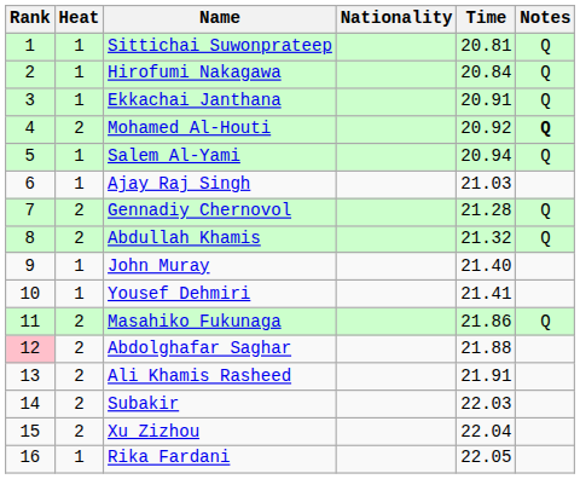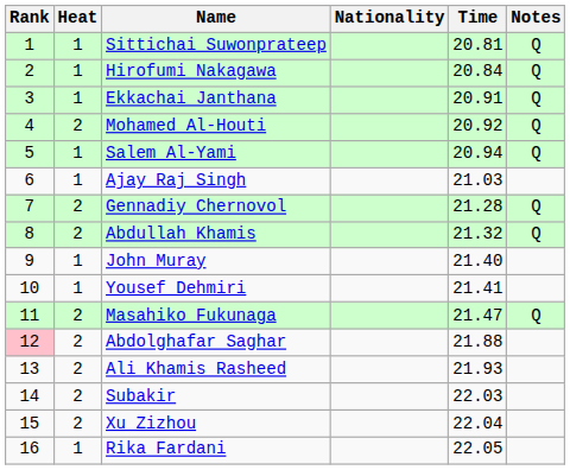 <table class="wikitable sortable" style="text-align:center; font-size:95%">
 <tr>
 <th>Rank</th>
 <th>Heat</th>
 <th>Name</th>
 <th>Nationality</th>
 <th>Time</th>
 <th>Notes</th>
 </tr>
 <tr bgcolor=ccffcc>
 <td>1</td>
 <td>1</td>
 <td align=left><a href='#'>Sittichai Suwonprateep</a></td>
 <td align=left></td>
 <td>20.81</td>
 <td>Q</td>
 </tr>
 <tr bgcolor=ccffcc>
 <td>2</td>
 <td>1</td>
 <td align=left><a href='#'>Hirofumi Nakagawa</a></td>
 <td align=left></td>
 <td>20.84</td>
 <td>Q</td>
 </tr>
 <tr bgcolor=ccffcc>
 <td>3</td>
 <td>1</td>
 <td align=left><a href='#'>Ekkachai Janthana</a></td>
 <td align=left></td>
 <td>20.91</td>
 <td>Q</td>
 </tr>
 <tr bgcolor=ccffcc>
 <td>4</td>
 <td>2</td>
 <td align=left><a href='#'>Mohamed Al-Houti</a></td>
 <td align=left></td>
 <td>20.92</td>
-<td><strong>Q</strong></td>
+<td>Q</td>
 </tr>
 <tr bgcolor=ccffcc>
 <td>5</td>
 <td>1</td>
 <td align=left><a href='#'>Salem Al-Yami</a></td>
 <td align=left></td>
 <td>20.94</td>
 <td>Q</td>
 </tr>
 <tr>
 <td>6</td>
 <td>1</td>
 <td align=left><a href='#'>Ajay Raj Singh</a></td>
 <td align=left></td>
 <td>21.03</td>
 <td></td>
 </tr>
 <tr bgcolor=ccffcc>
 <td>7</td>
 <td>2</td>
 <td align=left><a href='#'>Gennadiy Chernovol</a></td>
 <td align=left></td>
 <td>21.28</td>
 <td>Q</td>
 </tr>
 <tr bgcolor=ccffcc>
 <td>8</td>
 <td>2</td>
 <td align=left><a href='#'>Abdullah Khamis</a></td>
 <td align=left></td>
 <td>21.32</td>
 <td>Q</td>
 </tr>
 <tr>
 <td>9</td>
 <td>1</td>
 <td align=left><a href='#'>John Muray</a></td>
 <td align=left></td>
 <td>21.40</td>
 <td></td>
 </tr>
 <tr>
 <td>10</td>
 <td>1</td>
 <td align=left><a href='#'>Yousef Dehmiri</a></td>
 <td align=left></td>
 <td>21.41</td>
 <td></td>
 </tr>
 <tr bgcolor=ccffcc>
 <td>11</td>
 <td>2</td>
 <td align=left><a href='#'>Masahiko Fukunaga</a></td>
 <td align=left></td>
-<td>21.86</td>
+<td>21.47</td>
 <td>Q</td>
 </tr>
 <tr>
 <td style="background: pink;">12</td>
 <td>2</td>
 <td align=left><a href='#'>Abdolghafar Saghar</a></td>
 <td align=left></td>
 <td>21.88</td>
 <td></td>
 </tr>
 <tr>
 <td>13</td>
 <td>2</td>
 <td align=left><a href='#'>Ali Khamis Rasheed</a></td>
 <td align=left></td>
-<td>21.91</td>
+<td>21.93</td>
 <td></td>
 </tr>
 <tr>
 <td>14</td>
 <td>2</td>
 <td align=left><a href='#'>Subakir</a></td>
 <td align=left></td>
 <td>22.03</td>
 <td></td>
 </tr>
 <tr>
 <td>15</td>
 <td>2</td>
 <td align=left><a href='#'>Xu Zizhou</a></td>
 <td align=left></td>
 <td>22.04</td>
 <td></td>
 </tr>
 <tr>
 <td>16</td>
 <td>1</td>
 <td align=left><a href='#'>Rika Fardani</a></td>
 <td align=left></td>
 <td>22.05</td>
 <td></td>
 </tr>
 </table>
